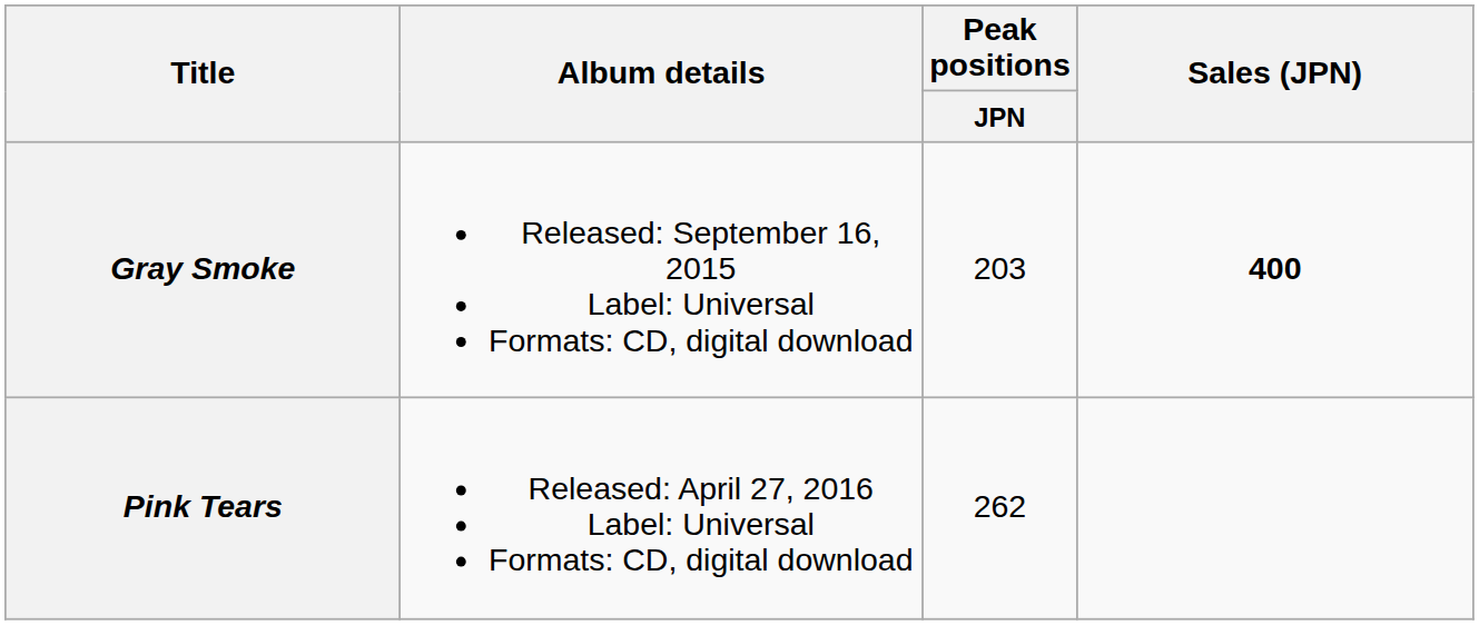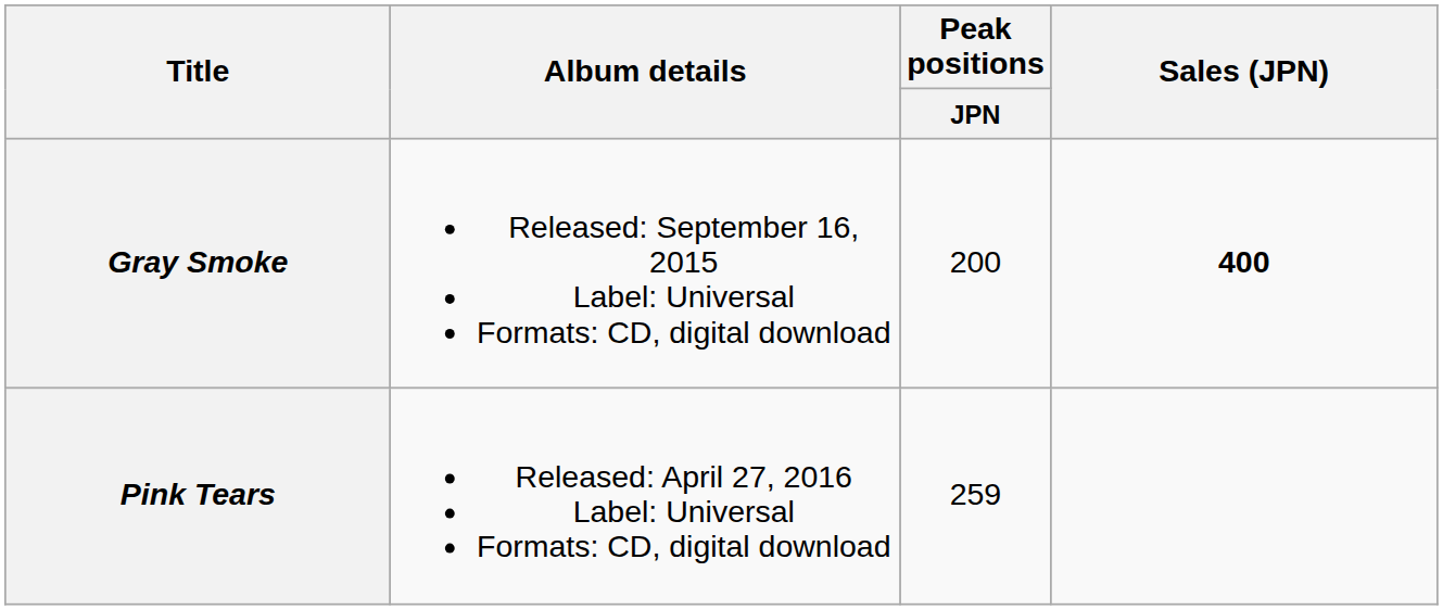 <table class="wikitable plainrowheaders" style="text-align:center;">
 <tr>
 <th style="width:12em;" rowspan="2">Title</th>
 <th style="width:16em;" rowspan="2">Album details</th>
 <th colspan="1">Peak positions</th>
 <th style="width:12em;" rowspan="2">Sales (JPN)</th>
 </tr>
 <tr>
 <th style="width:2.5em;"><small>JPN</small><br></th>
 </tr>
 <tr>
 <th scope="row"><em>Gray Smoke</em></th>
 <td><br><ul><li>Released: September 16, 2015 </li><li>Label: Universal</li><li>Formats: CD, digital download</li></ul></td>
-<td>203</td>
+<td>200</td>
 <td><strong>400</strong></td>
 </tr>
 <tr>
 <th scope="row"><em>Pink Tears</em></th>
 <td><br><ul><li>Released: April 27, 2016 </li><li>Label: Universal</li><li>Formats: CD, digital download</li></ul></td>
-<td>262</td>
+<td>259</td>
 <td></td>
 </tr>
 </table>
